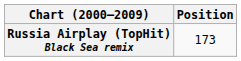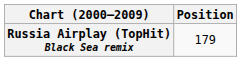 <table class="wikitable plainrowheaders" style="text-align:center">
 <tr>
 <th scope="col">Chart (2000–2009)</th>
 <th scope="col">Position</th>
 </tr>
 <tr>
 <th scope="row">Russia Airplay (TopHit)<br><em><small>Black Sea remix</small></em></th>
-<td>173</td>
+<td>179</td>
 </tr>
 </table>
